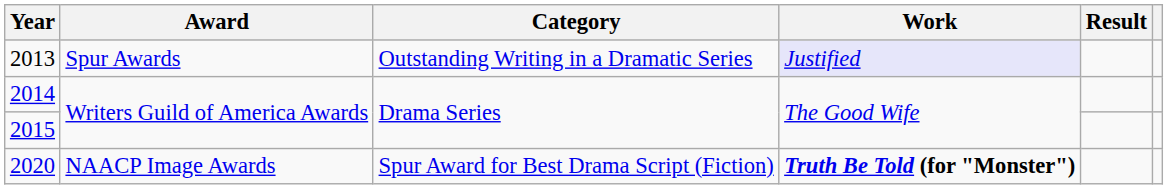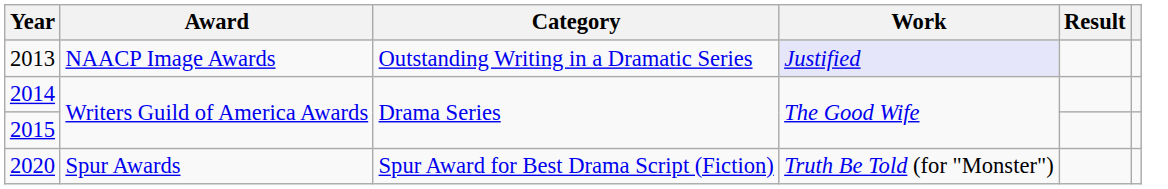 <table class="wikitable plainrowheaders sortable" style="margin-right: 0;">
 <tr>
 <th scope="col">Year</th>
 <th scope="col">Award</th>
 <th scope="col">Category</th>
 <th scope="col">Work</th>
 <th scope="col">Result</th>
 <th scope="col" class="unsortable"></th>
 </tr>
 <tr>
 <td>2013</td>
-<td><a href='#'>Spur Awards</a></td>
+<td><a href='#'>NAACP Image Awards</a></td>
 <td><a href='#'>Outstanding Writing in a Dramatic Series</a></td>
 <td style="background: lavender;"><a href='#'><em>Justified</em></a></td>
 <td></td>
 <td></td>
 </tr>
 <tr>
 <td><a href='#'>2014</a></td>
 <td rowspan="2"><a href='#'>Writers Guild of America Awards</a></td>
 <td rowspan="2"><a href='#'>Drama Series</a></td>
 <td rowspan="2"><em><a href='#'>The Good Wife</a></em></td>
 <td></td>
 <td></td>
 </tr>
 <tr>
 <td><a href='#'>2015</a></td>
 <td></td>
 <td></td>
 </tr>
 <tr>
 <td><a href='#'>2020</a></td>
-<td><a href='#'>NAACP Image Awards</a></td>
+<td><a href='#'>Spur Awards</a></td>
 <td><a href='#'>Spur Award for Best Drama Script (Fiction)</a></td>
-<td><strong><em><a href='#'>Truth Be Told</a></em> (for "Monster")</strong></td>
+<td><em><a href='#'>Truth Be Told</a></em> (for "Monster")</td>
 <td></td>
 <td></td>
 </tr>
 </table>
